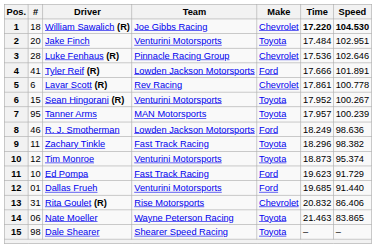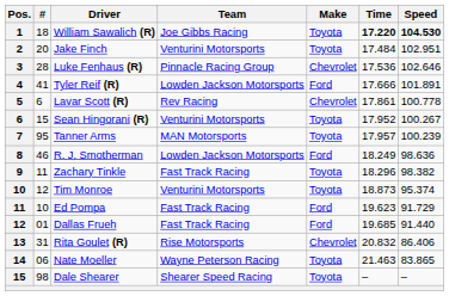 <table class="wikitable" style="font-size:95%">
 <tr>
 <th>Pos.</th>
 <th>#</th>
 <th>Driver</th>
 <th>Team</th>
 <th>Make</th>
 <th>Time</th>
 <th>Speed</th>
 </tr>
 <tr>
 <th>1</th>
 <td>18</td>
 <td><a href='#'>William Sawalich</a> <strong>(R)</strong></td>
 <td><a href='#'>Joe Gibbs Racing</a></td>
-<td><a href='#'>Chevrolet</a></td>
+<td><a href='#'>Toyota</a></td>
 <td><strong>17.220</strong></td>
 <td><strong>104.530</strong></td>
 </tr>
 <tr>
 <th>2</th>
 <td>20</td>
 <td><a href='#'>Jake Finch</a></td>
 <td><a href='#'>Venturini Motorsports</a></td>
 <td><a href='#'>Toyota</a></td>
 <td>17.484</td>
 <td>102.951</td>
 </tr>
 <tr>
 <th>3</th>
 <td>28</td>
 <td><a href='#'>Luke Fenhaus</a> <strong>(R)</strong></td>
 <td><a href='#'>Pinnacle Racing Group</a></td>
 <td><a href='#'>Chevrolet</a></td>
 <td>17.536</td>
 <td>102.646</td>
 </tr>
 <tr>
 <th>4</th>
 <td>41</td>
 <td><a href='#'>Tyler Reif</a> <strong>(R)</strong></td>
 <td><a href='#'>Lowden Jackson Motorsports</a></td>
 <td><a href='#'>Ford</a></td>
 <td>17.666</td>
 <td>101.891</td>
 </tr>
 <tr>
 <th>5</th>
 <td>6</td>
 <td><a href='#'>Lavar Scott</a> <strong>(R)</strong></td>
 <td><a href='#'>Rev Racing</a></td>
 <td><a href='#'>Chevrolet</a></td>
 <td>17.861</td>
 <td>100.778</td>
 </tr>
 <tr>
 <th>6</th>
 <td>15</td>
 <td><a href='#'>Sean Hingorani</a> <strong>(R)</strong></td>
 <td><a href='#'>Venturini Motorsports</a></td>
 <td><a href='#'>Toyota</a></td>
 <td>17.952</td>
 <td>100.267</td>
 </tr>
 <tr>
 <th>7</th>
 <td>95</td>
 <td><a href='#'>Tanner Arms</a></td>
 <td><a href='#'>MAN Motorsports</a></td>
 <td><a href='#'>Toyota</a></td>
 <td>17.957</td>
 <td>100.239</td>
 </tr>
 <tr>
 <th>8</th>
 <td>46</td>
 <td><a href='#'>R. J. Smotherman</a></td>
 <td><a href='#'>Lowden Jackson Motorsports</a></td>
 <td><a href='#'>Ford</a></td>
 <td>18.249</td>
 <td>98.636</td>
 </tr>
 <tr>
 <th>9</th>
 <td>11</td>
 <td><a href='#'>Zachary Tinkle</a></td>
 <td><a href='#'>Fast Track Racing</a></td>
 <td><a href='#'>Toyota</a></td>
 <td>18.296</td>
 <td>98.382</td>
 </tr>
 <tr>
 <th>10</th>
 <td>12</td>
 <td><a href='#'>Tim Monroe</a></td>
 <td><a href='#'>Venturini Motorsports</a></td>
 <td><a href='#'>Toyota</a></td>
 <td>18.873</td>
 <td>95.374</td>
 </tr>
 <tr>
 <th>11</th>
 <td>10</td>
 <td><a href='#'>Ed Pompa</a></td>
 <td><a href='#'>Fast Track Racing</a></td>
 <td><a href='#'>Ford</a></td>
 <td>19.623</td>
 <td>91.729</td>
 </tr>
 <tr>
 <th>12</th>
 <td>01</td>
 <td><a href='#'>Dallas Frueh</a></td>
-<td><a href='#'>Venturini Motorsports</a></td>
+<td><a href='#'>Fast Track Racing</a></td>
 <td><a href='#'>Ford</a></td>
 <td>19.685</td>
 <td>91.440</td>
 </tr>
 <tr>
 <th>13</th>
 <td>31</td>
 <td><a href='#'>Rita Goulet</a> <strong>(R)</strong></td>
 <td><a href='#'>Rise Motorsports</a></td>
 <td><a href='#'>Chevrolet</a></td>
 <td>20.832</td>
 <td>86.406</td>
 </tr>
 <tr>
 <th>14</th>
 <td>06</td>
 <td><a href='#'>Nate Moeller</a></td>
 <td><a href='#'>Wayne Peterson Racing</a></td>
 <td><a href='#'>Toyota</a></td>
 <td>21.463</td>
 <td>83.865</td>
 </tr>
 <tr>
 <th>15</th>
 <td>98</td>
 <td><a href='#'>Dale Shearer</a></td>
 <td><a href='#'>Shearer Speed Racing</a></td>
 <td><a href='#'>Toyota</a></td>
 <td>–</td>
 <td>–</td>
 </tr>
 <tr>
 <th colspan="7"></th>
 </tr>
 </table>
